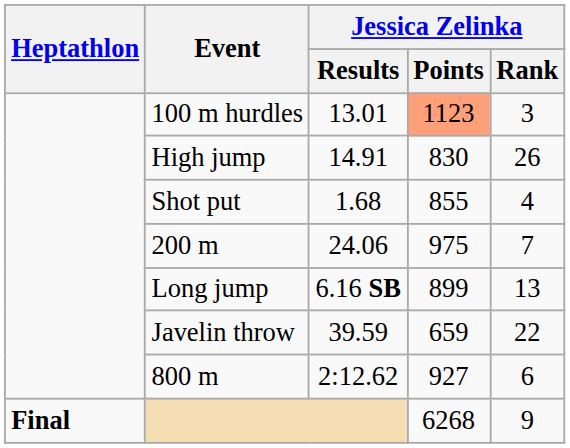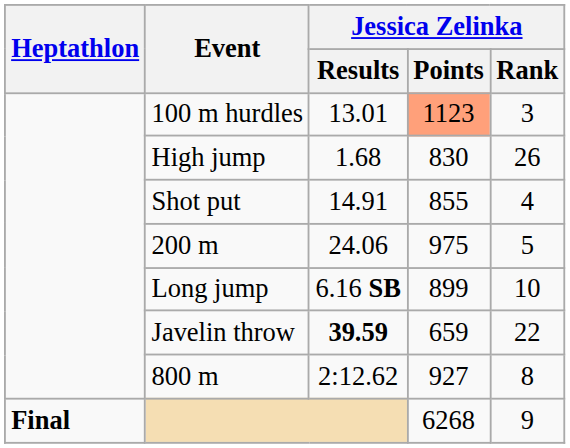 <table class=wikitable style="font-size:90%">
 <tr>
 <th rowspan="2"><a href='#'>Heptathlon</a></th>
 <th rowspan="2">Event</th>
 <th colspan="3"><a href='#'>Jessica Zelinka</a></th>
 </tr>
 <tr>
 <th>Results</th>
 <th>Points</th>
 <th>Rank</th>
 </tr>
 <tr>
 <td rowspan="7"></td>
 <td>100 m hurdles</td>
 <td align=center>13.01</td>
 <td align=center style="background: lightsalmon;">1123</td>
 <td align=center>3</td>
 </tr>
 <tr>
 <td>High jump</td>
-<td align=center>14.91</td>
+<td align=center>1.68</td>
 <td align=center>830</td>
 <td align=center>26</td>
 </tr>
 <tr>
 <td>Shot put</td>
-<td align=center>1.68</td>
+<td align=center>14.91</td>
 <td align=center>855</td>
 <td align=center>4</td>
 </tr>
 <tr>
 <td>200 m</td>
 <td align=center>24.06</td>
 <td align=center>975</td>
-<td align=center>7</td>
+<td align=center>5</td>
 </tr>
 <tr>
 <td>Long jump</td>
 <td align=center>6.16 <strong>SB</strong></td>
 <td align=center>899</td>
-<td align=center>13</td>
+<td align=center>10</td>
 </tr>
 <tr>
 <td>Javelin throw</td>
-<td align=center>39.59</td>
+<td align=center><strong>39.59</strong></td>
 <td align=center>659</td>
 <td align=center>22</td>
 </tr>
 <tr>
 <td>800 m</td>
 <td align=center>2:12.62</td>
 <td align=center>927</td>
-<td align=center>6</td>
+<td align=center>8</td>
 </tr>
 <tr>
 <td><strong>Final</strong></td>
 <td colspan="2" style="background:wheat;"></td>
 <td align=center>6268</td>
 <td align=center>9</td>
 </tr>
 </table>
